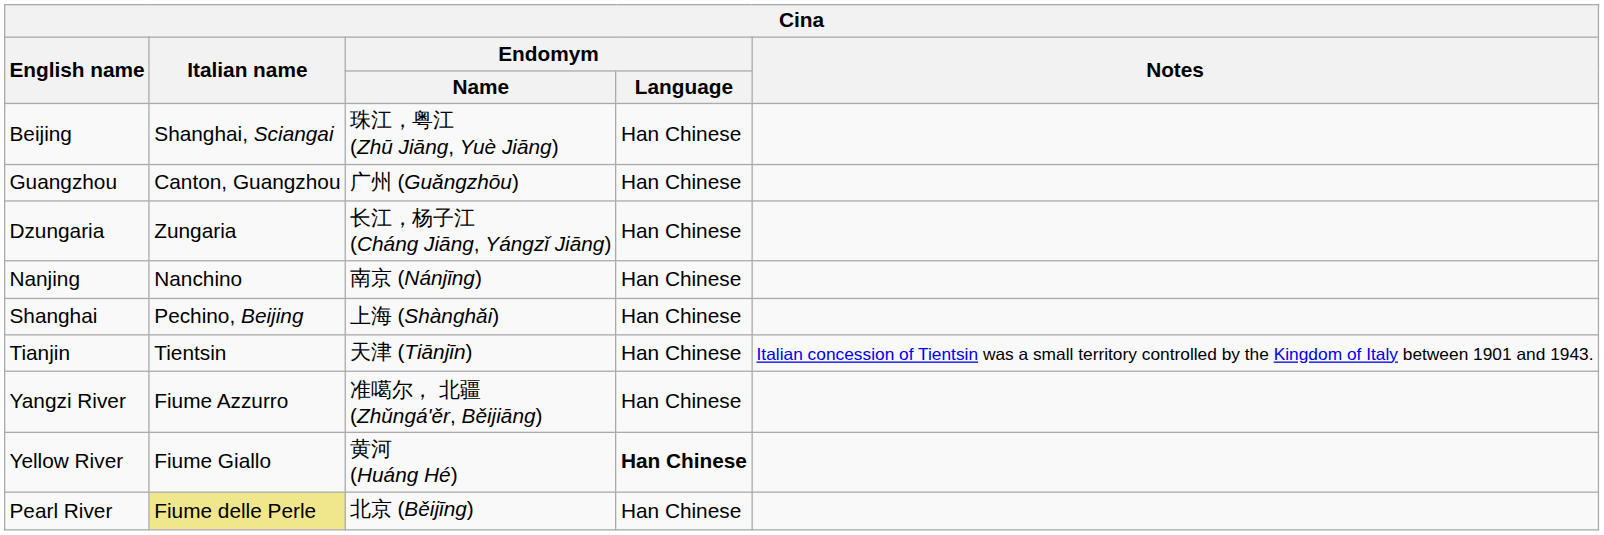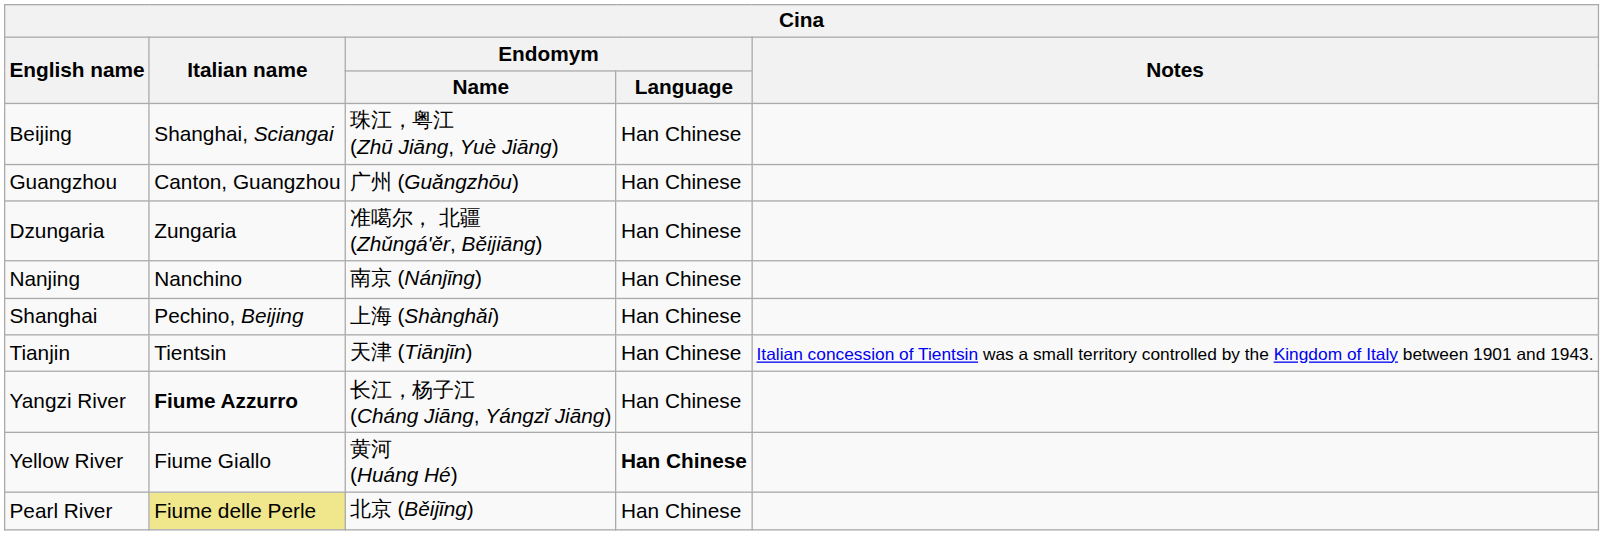 <table class="wikitable sortable">
 <tr>
 <th colspan="5"> Cina</th>
 </tr>
 <tr>
 <th rowspan="2">English name</th>
 <th rowspan="2">Italian name</th>
 <th colspan="2">Endomym</th>
 <th rowspan="2">Notes</th>
 </tr>
 <tr>
 <th>Name</th>
 <th>Language</th>
 </tr>
 <tr>
 <td>Beijing</td>
 <td>Shanghai, <em>Sciangai</em></td>
 <td>珠江，粤江<br>(<em>Zhū Jiāng</em>, <em>Yuè Jiāng</em>)</td>
 <td>Han Chinese</td>
 <td></td>
 </tr>
 <tr>
 <td>Guangzhou</td>
 <td>Canton, Guangzhou</td>
 <td>广州 (<em>Guǎngzhōu</em>)</td>
 <td>Han Chinese</td>
 <td></td>
 </tr>
 <tr>
 <td>Dzungaria</td>
 <td>Zungaria</td>
-<td>长江，杨子江<br>(<em>Cháng Jiāng</em>, <em>Yángzǐ Jiāng</em>)</td>
+<td>准噶尔， 北疆<br>(<em>Zhǔngá'ěr</em>, <em>Běijiāng</em>)</td>
 <td>Han Chinese</td>
 <td></td>
 </tr>
 <tr>
 <td>Nanjing</td>
 <td>Nanchino</td>
 <td>南京 (<em>Nánjīng</em>)</td>
 <td>Han Chinese</td>
 <td></td>
 </tr>
 <tr>
 <td>Shanghai</td>
 <td>Pechino, <em>Beijing</em></td>
 <td>上海 (<em>Shànghǎi</em>)</td>
 <td>Han Chinese</td>
 <td></td>
 </tr>
 <tr>
 <td>Tianjin</td>
 <td>Tientsin</td>
 <td>天津 (<em>Tiānjīn</em>)</td>
 <td>Han Chinese</td>
 <td><small><a href='#'>Italian concession of Tientsin</a> was a small territory controlled by the <a href='#'>Kingdom of Italy</a> between 1901 and 1943.</small></td>
 </tr>
 <tr>
 <td>Yangzi River</td>
-<td>Fiume Azzurro</td>
-<td>准噶尔， 北疆<br>(<em>Zhǔngá'ěr</em>, <em>Běijiāng</em>)</td>
+<td><strong>Fiume Azzurro</strong></td>
+<td>长江，杨子江<br>(<em>Cháng Jiāng</em>, <em>Yángzǐ Jiāng</em>)</td>
 <td>Han Chinese</td>
 <td></td>
 </tr>
 <tr>
 <td>Yellow River</td>
 <td>Fiume Giallo</td>
 <td>黄河<br>(<em>Huáng Hé</em>)</td>
 <td><strong>Han Chinese</strong></td>
 <td></td>
 </tr>
 <tr>
 <td>Pearl River</td>
 <td style="background: khaki;">Fiume delle Perle</td>
 <td>北京 (<em>Běijīng</em>)</td>
 <td>Han Chinese</td>
 <td></td>
 </tr>
 </table>
